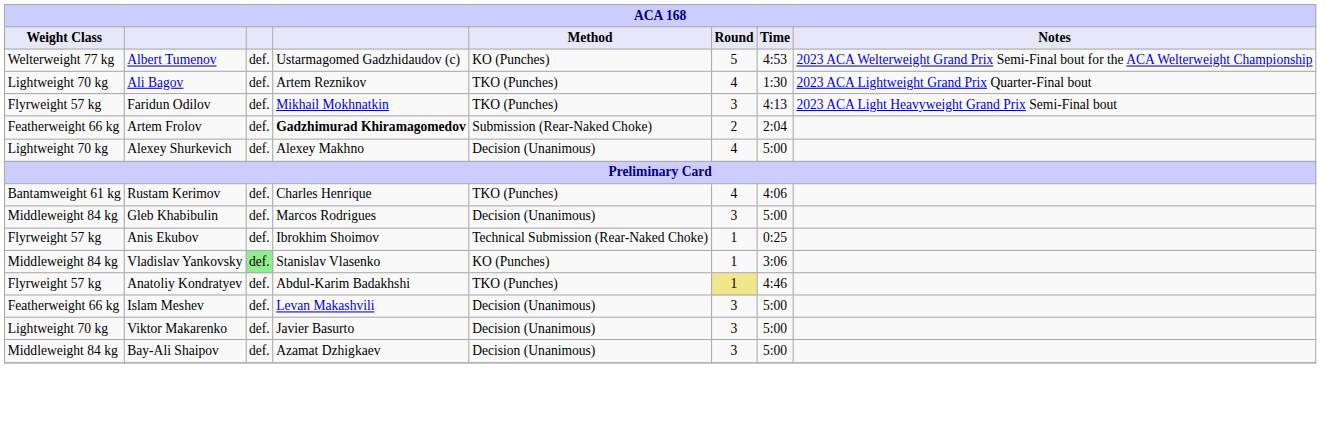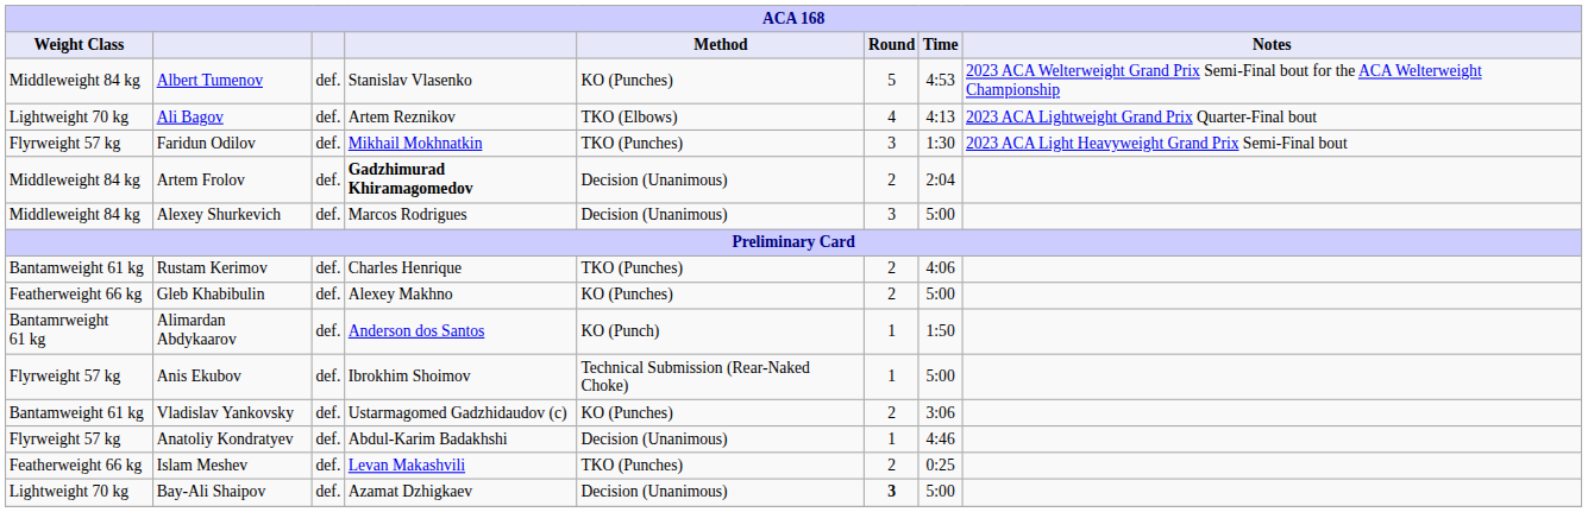 <table class="wikitable" style="font-size: 80%;">
 <tr>
 <th colspan="8" style="background-color: #ccf; color: #000080; text-align: center;"><strong>ACA 168</strong></th>
 </tr>
 <tr>
 <th colspan="1" style="background-color: #E6E8FA; color: #000000; text-align: center;">Weight Class</th>
 <th colspan="1" style="background-color: #E6E8FA; color: #000000; text-align: center;"></th>
 <th colspan="1" style="background-color: #E6E8FA; color: #000000; text-align: center;"></th>
 <th colspan="1" style="background-color: #E6E8FA; color: #000000; text-align: center;"></th>
 <th colspan="1" style="background-color: #E6E8FA; color: #000000; text-align: center;">Method</th>
 <th colspan="1" style="background-color: #E6E8FA; color: #000000; text-align: center;">Round</th>
 <th colspan="1" style="background-color: #E6E8FA; color: #000000; text-align: center;">Time</th>
 <th colspan="1" style="background-color: #E6E8FA; color: #000000; text-align: center;">Notes</th>
 </tr>
 <tr>
-<td>Welterweight 77 kg</td>
+<td>Middleweight 84 kg</td>
 <td> <a href='#'>Albert Tumenov</a></td>
 <td>def.</td>
-<td> Ustarmagomed Gadzhidaudov (c)</td>
+<td> Stanislav Vlasenko</td>
 <td>KO (Punches)</td>
 <td align=center>5</td>
 <td align=center>4:53</td>
 <td><a href='#'>2023 ACA Welterweight Grand Prix</a> Semi-Final bout for the <a href='#'>ACA Welterweight Championship</a></td>
 </tr>
 <tr>
 <td>Lightweight 70 kg</td>
 <td> <a href='#'>Ali Bagov</a></td>
 <td>def.</td>
 <td> Artem Reznikov</td>
-<td>TKO (Punches)</td>
+<td>TKO (Elbows)</td>
 <td align=center>4</td>
-<td align=center>1:30</td>
+<td align=center>4:13</td>
 <td><a href='#'>2023 ACA Lightweight Grand Prix</a> Quarter-Final bout</td>
 </tr>
 <tr>
 <td>Flyrweight 57 kg</td>
 <td> Faridun Odilov</td>
 <td>def.</td>
 <td> <a href='#'>Mikhail Mokhnatkin</a></td>
 <td>TKO (Punches)</td>
 <td align=center>3</td>
-<td align=center>4:13</td>
+<td align=center>1:30</td>
 <td><a href='#'>2023 ACA Light Heavyweight Grand Prix</a> Semi-Final bout</td>
 </tr>
 <tr>
-<td>Featherweight 66 kg</td>
+<td>Middleweight 84 kg</td>
 <td> Artem Frolov</td>
 <td>def.</td>
 <td><strong> Gadzhimurad Khiramagomedov</strong></td>
-<td>Submission (Rear-Naked Choke)</td>
+<td>Decision (Unanimous)</td>
 <td align=center>2</td>
 <td align=center>2:04</td>
 <td></td>
 </tr>
 <tr>
-<td>Lightweight 70 kg</td>
+<td>Middleweight 84 kg</td>
 <td> Alexey Shurkevich</td>
 <td>def.</td>
-<td> Alexey Makhno</td>
+<td> Marcos Rodrigues</td>
 <td>Decision (Unanimous)</td>
-<td align=center>4</td>
+<td align=center>3</td>
 <td align=center>5:00</td>
 <td></td>
 </tr>
 <tr>
 <th colspan="8" style="background-color: #ccf; color: #000080; text-align: center;"><strong>Preliminary Card</strong></th>
 </tr>
 <tr>
 <td>Bantamweight 61 kg</td>
 <td> Rustam Kerimov</td>
 <td>def.</td>
 <td> Charles Henrique</td>
 <td>TKO (Punches)</td>
-<td align=center>4</td>
+<td align=center>2</td>
 <td align=center>4:06</td>
 <td></td>
 </tr>
 <tr>
-<td>Middleweight 84 kg</td>
+<td>Featherweight 66 kg</td>
 <td> Gleb Khabibulin</td>
 <td>def.</td>
-<td> Marcos Rodrigues</td>
-<td>Decision (Unanimous)</td>
-<td align=center>3</td>
+<td> Alexey Makhno</td>
+<td>KO (Punches)</td>
+<td align=center>2</td>
 <td align=center>5:00</td>
+<td></td>
+</tr>
+<tr>
+<td>Bantamrweight 61 kg</td>
+<td> Alimardan Abdykaarov</td>
+<td>def.</td>
+<td> <a href='#'>Anderson dos Santos</a></td>
+<td>KO (Punch)</td>
+<td align=center>1</td>
+<td align=center>1:50</td>
 <td></td>
 </tr>
 <tr>
 <td>Flyrweight 57 kg</td>
 <td> Anis Ekubov</td>
 <td>def.</td>
 <td> Ibrokhim Shoimov</td>
 <td>Technical Submission (Rear-Naked Choke)</td>
 <td align=center>1</td>
-<td align=center>0:25</td>
+<td align=center>5:00</td>
 <td></td>
 </tr>
 <tr>
-<td>Middleweight 84 kg</td>
+<td>Bantamweight 61 kg</td>
 <td> Vladislav Yankovsky</td>
-<td style="background: lightgreen;">def.</td>
-<td> Stanislav Vlasenko</td>
+<td>def.</td>
+<td> Ustarmagomed Gadzhidaudov (c)</td>
 <td>KO (Punches)</td>
-<td align=center>1</td>
+<td align=center>2</td>
 <td align=center>3:06</td>
 <td></td>
 </tr>
 <tr>
 <td>Flyrweight 57 kg</td>
 <td> Anatoliy Kondratyev</td>
 <td>def.</td>
 <td> Abdul-Karim Badakhshi</td>
-<td>TKO (Punches)</td>
-<td align=center style="background: khaki;">1</td>
+<td>Decision (Unanimous)</td>
+<td align=center>1</td>
 <td align=center>4:46</td>
 <td></td>
 </tr>
 <tr>
 <td>Featherweight 66 kg</td>
 <td> Islam Meshev</td>
 <td>def.</td>
 <td> <a href='#'>Levan Makashvili</a></td>
-<td>Decision (Unanimous)</td>
-<td align=center>3</td>
-<td align=center>5:00</td>
+<td>TKO (Punches)</td>
+<td align=center>2</td>
+<td align=center>0:25</td>
 <td></td>
 </tr>
 <tr>
 <td>Lightweight 70 kg</td>
-<td> Viktor Makarenko</td>
-<td>def.</td>
-<td> Javier Basurto</td>
-<td>Decision (Unanimous)</td>
-<td align=center>3</td>
-<td align=center>5:00</td>
-<td></td>
-</tr>
-<tr>
-<td>Middleweight 84 kg</td>
 <td> Bay-Ali Shaipov</td>
 <td>def.</td>
 <td> Azamat Dzhigkaev</td>
 <td>Decision (Unanimous)</td>
-<td align=center>3</td>
+<td align=center><strong>3</strong></td>
 <td align=center>5:00</td>
 <td></td>
 </tr>
 <tr>
 </tr>
 </table>
